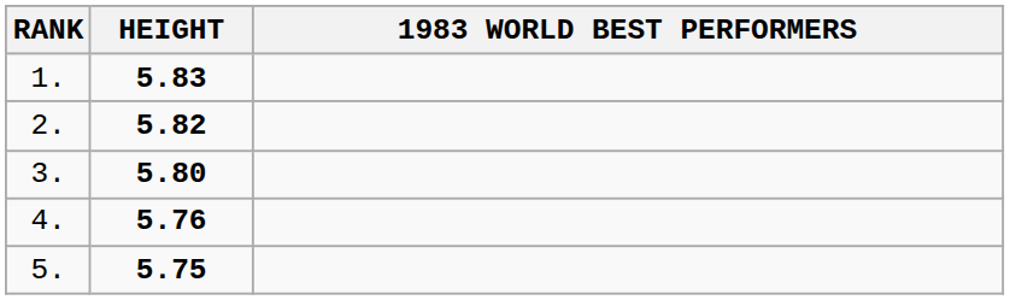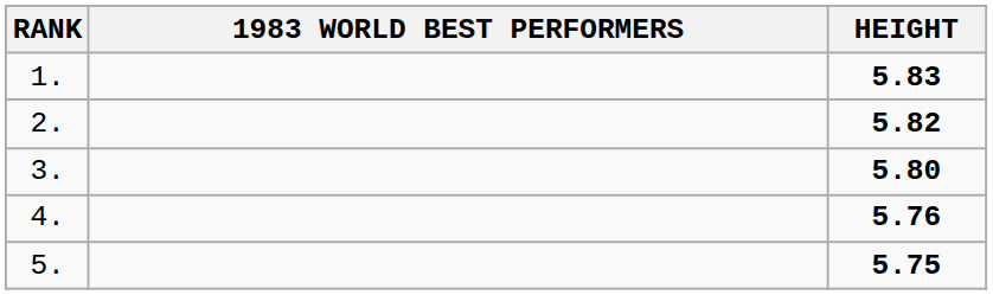 <table class=wikitable>
 <tr>
 <th>RANK</th>
+<th align="center" style="width: 25em">1983 WORLD BEST PERFORMERS</th>
 <th align="center" style="width: 5em">HEIGHT</th>
-<th align="center" style="width: 25em">1983 WORLD BEST PERFORMERS</th>
 </tr>
 <tr>
 <td align="center">1.</td>
+<td></td>
 <td align="center"><strong>5.83</strong></td>
-<td></td>
 </tr>
 <tr>
 <td align="center">2.</td>
+<td></td>
 <td align="center"><strong>5.82</strong></td>
-<td></td>
 </tr>
 <tr>
 <td align="center">3.</td>
+<td></td>
 <td align="center"><strong>5.80</strong></td>
-<td></td>
 </tr>
 <tr>
 <td align="center">4.</td>
+<td></td>
 <td align="center"><strong>5.76</strong></td>
-<td></td>
 </tr>
 <tr>
 <td align="center">5.</td>
+<td></td>
 <td align="center"><strong>5.75</strong></td>
-<td></td>
 </tr>
 </table>
